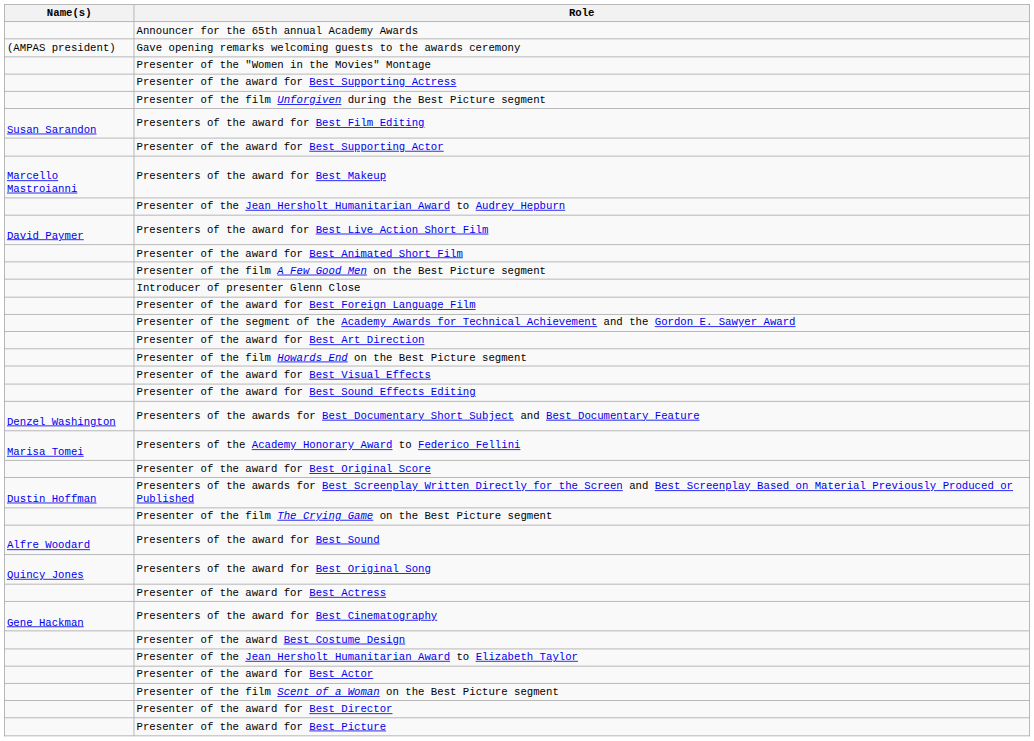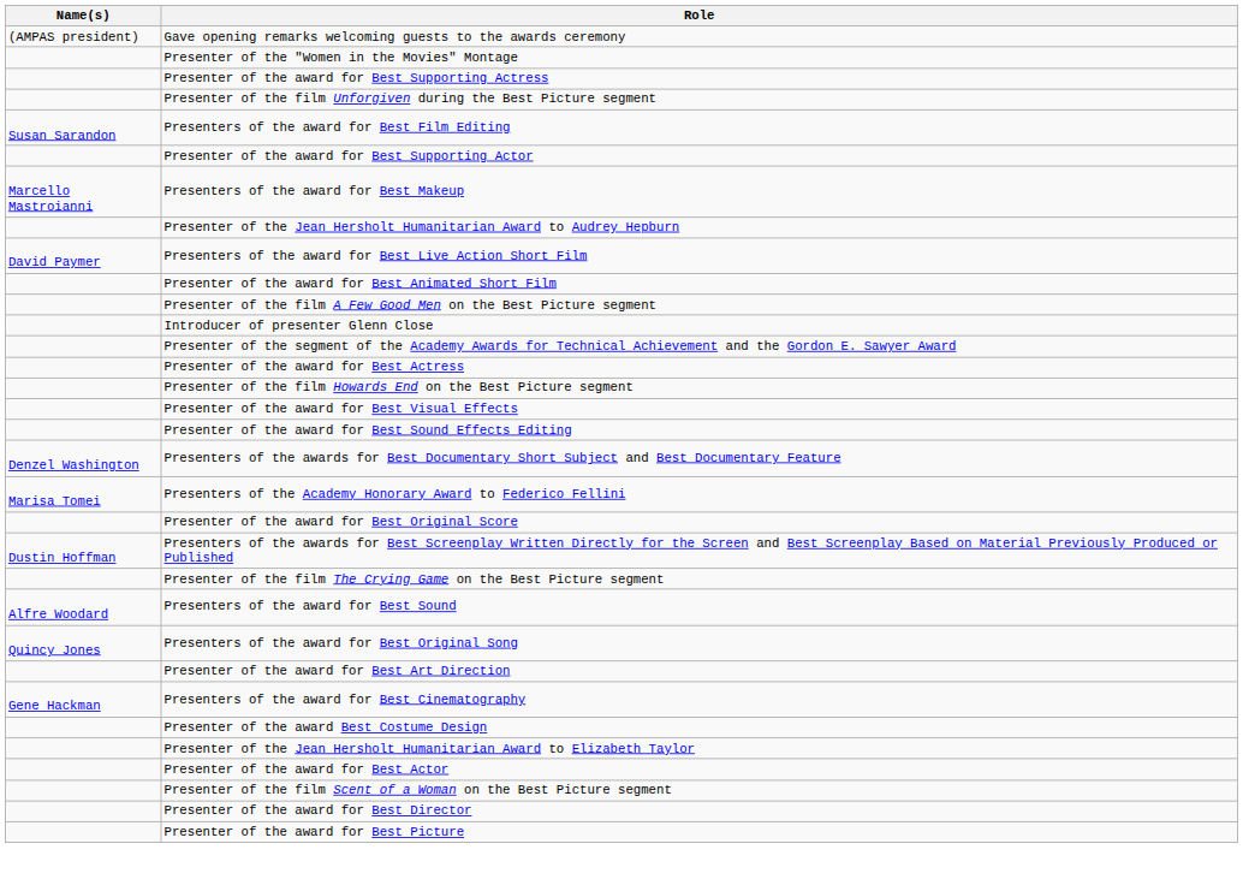 <table class="wikitable sortable">
 <tr>
 <th>Name(s)</th>
 <th>Role</th>
-</tr>
-<tr>
-<td></td>
-<td>Announcer for the 65th annual Academy Awards</td>
 </tr>
 <tr>
 <td> (AMPAS president)</td>
 <td>Gave opening remarks welcoming guests to the awards ceremony</td>
 </tr>
 <tr>
 <td></td>
 <td>Presenter of the "Women in the Movies" Montage</td>
 </tr>
 <tr>
 <td></td>
 <td>Presenter of the award for <a href='#'>Best Supporting Actress</a></td>
 </tr>
 <tr>
 <td></td>
 <td>Presenter of the film <em><a href='#'>Unforgiven</a></em> during the Best Picture segment</td>
 </tr>
 <tr>
 <td><br><a href='#'>Susan Sarandon</a></td>
 <td>Presenters of the award for <a href='#'>Best Film Editing</a></td>
 </tr>
 <tr>
 <td></td>
 <td>Presenter of the award for <a href='#'>Best Supporting Actor</a></td>
 </tr>
 <tr>
 <td><br><a href='#'>Marcello Mastroianni</a></td>
 <td>Presenters of the award for <a href='#'>Best Makeup</a></td>
 </tr>
 <tr>
 <td></td>
 <td>Presenter of the <a href='#'>Jean Hersholt Humanitarian Award</a> to <a href='#'>Audrey Hepburn</a></td>
 </tr>
 <tr>
 <td><br><a href='#'>David Paymer</a></td>
 <td>Presenters of the award for <a href='#'>Best Live Action Short Film</a></td>
 </tr>
 <tr>
 <td></td>
 <td>Presenter of the award for <a href='#'>Best Animated Short Film</a></td>
 </tr>
 <tr>
 <td></td>
 <td>Presenter of the film <em><a href='#'>A Few Good Men</a></em> on the Best Picture segment</td>
 </tr>
 <tr>
 <td></td>
 <td>Introducer of presenter Glenn Close</td>
 </tr>
 <tr>
 <td></td>
-<td>Presenter of the award for <a href='#'>Best Foreign Language Film</a></td>
-</tr>
-<tr>
-<td></td>
 <td>Presenter of the segment of the <a href='#'>Academy Awards for Technical Achievement</a> and the <a href='#'>Gordon E. Sawyer Award</a></td>
 </tr>
 <tr>
 <td></td>
-<td>Presenter of the award for <a href='#'>Best Art Direction</a></td>
+<td>Presenter of the award for <a href='#'>Best Actress</a></td>
 </tr>
 <tr>
 <td></td>
 <td>Presenter of the film <em><a href='#'>Howards End</a></em> on the Best Picture segment</td>
 </tr>
 <tr>
 <td></td>
 <td>Presenter of the award for <a href='#'>Best Visual Effects</a></td>
 </tr>
 <tr>
 <td></td>
 <td>Presenter of the award for <a href='#'>Best Sound Effects Editing</a></td>
 </tr>
 <tr>
 <td><br><a href='#'>Denzel Washington</a></td>
 <td>Presenters of the awards for <a href='#'>Best Documentary Short Subject</a> and <a href='#'>Best Documentary Feature</a></td>
 </tr>
 <tr>
 <td><br><a href='#'>Marisa Tomei</a></td>
 <td>Presenters of the <a href='#'>Academy Honorary Award</a> to <a href='#'>Federico Fellini</a></td>
 </tr>
 <tr>
 <td></td>
 <td>Presenter of the award for <a href='#'>Best Original Score</a></td>
 </tr>
 <tr>
 <td><br><a href='#'>Dustin Hoffman</a></td>
 <td>Presenters of the awards for <a href='#'>Best Screenplay Written Directly for the Screen</a> and <a href='#'>Best Screenplay Based on Material Previously Produced or Published</a></td>
 </tr>
 <tr>
 <td></td>
 <td>Presenter of the film <em><a href='#'>The Crying Game</a></em> on the Best Picture segment</td>
 </tr>
 <tr>
 <td><br><a href='#'>Alfre Woodard</a></td>
 <td>Presenters of the award for <a href='#'>Best Sound</a></td>
 </tr>
 <tr>
 <td><br><a href='#'>Quincy Jones</a></td>
 <td>Presenters of the award for <a href='#'>Best Original Song</a></td>
 </tr>
 <tr>
 <td></td>
-<td>Presenter of the award for <a href='#'>Best Actress</a></td>
+<td>Presenter of the award for <a href='#'>Best Art Direction</a></td>
 </tr>
 <tr>
 <td><br><a href='#'>Gene Hackman</a></td>
 <td>Presenters of the award for <a href='#'>Best Cinematography</a></td>
 </tr>
 <tr>
 <td></td>
 <td>Presenter of the award <a href='#'>Best Costume Design</a></td>
 </tr>
 <tr>
 <td></td>
 <td>Presenter of the <a href='#'>Jean Hersholt Humanitarian Award</a> to <a href='#'>Elizabeth Taylor</a></td>
 </tr>
 <tr>
 <td></td>
 <td>Presenter of the award for <a href='#'>Best Actor</a></td>
 </tr>
 <tr>
 <td></td>
 <td>Presenter of the film <em><a href='#'>Scent of a Woman</a></em> on the Best Picture segment</td>
 </tr>
 <tr>
 <td></td>
 <td>Presenter of the award for <a href='#'>Best Director</a></td>
 </tr>
 <tr>
 <td></td>
 <td>Presenter of the award for <a href='#'>Best Picture</a></td>
 </tr>
 </table>
